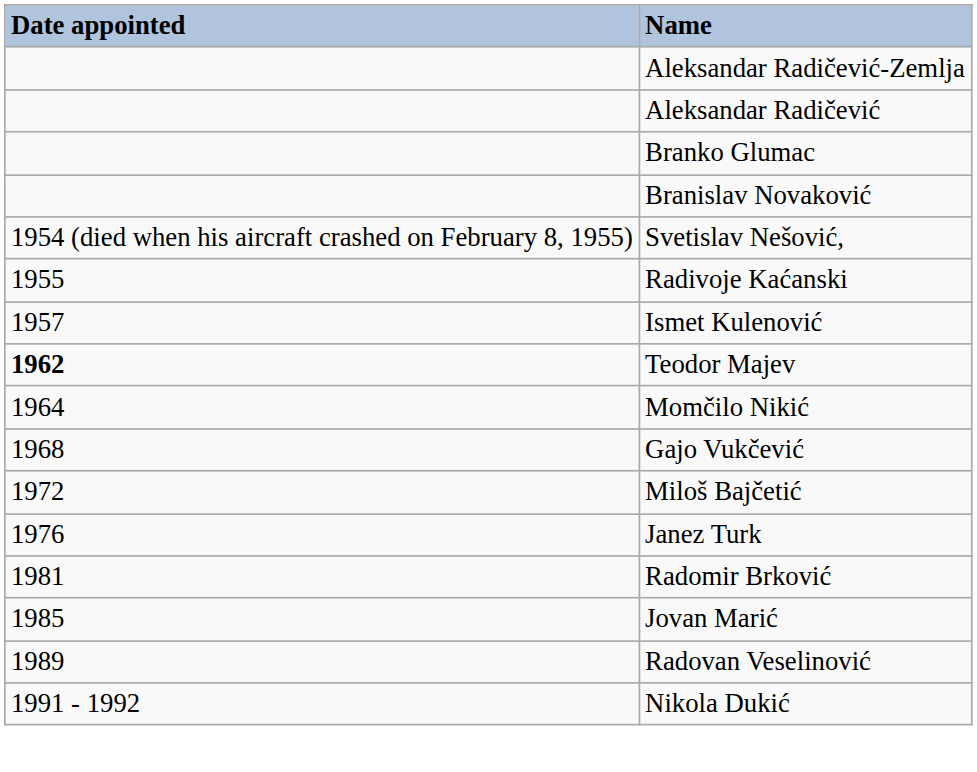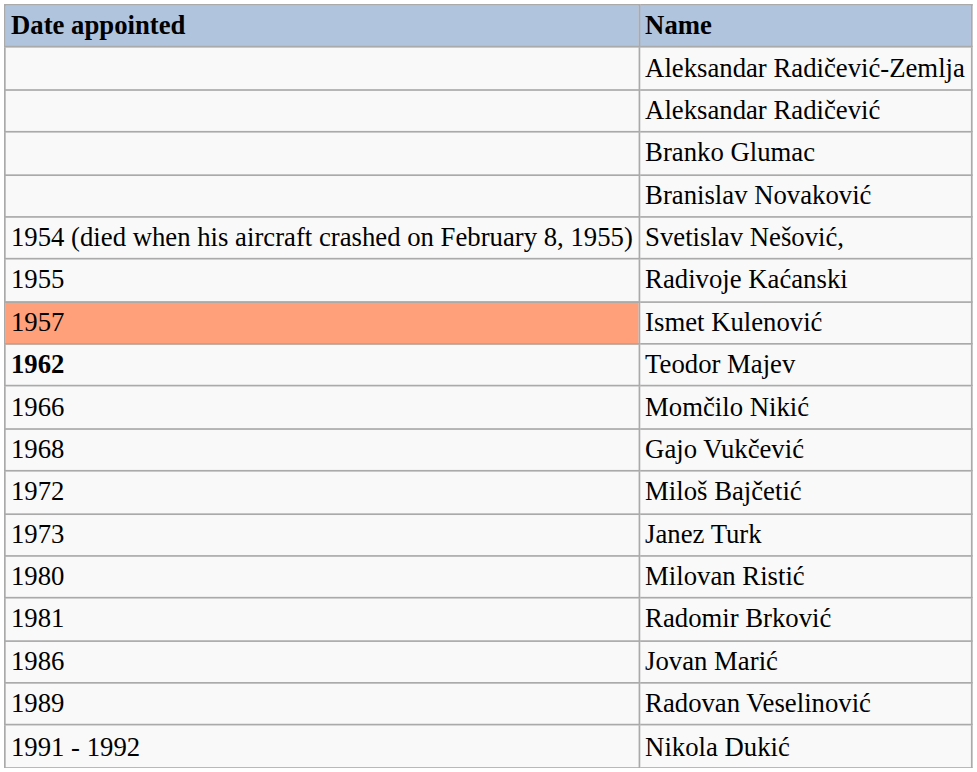 <table class="wikitable">
 <tr>
 <th style="text-align: left; background: #B0C4DE;">Date appointed</th>
 <th style="text-align: left; background: #B0C4DE;">Name</th>
 </tr>
 <tr>
 <td></td>
 <td>Aleksandar Radičević-Zemlja</td>
 </tr>
 <tr>
 <td></td>
 <td>Aleksandar Radičević</td>
 </tr>
 <tr>
 <td></td>
 <td>Branko Glumac</td>
 </tr>
 <tr>
 <td></td>
 <td>Branislav Novaković</td>
 </tr>
 <tr>
 <td>1954 (died when his aircraft crashed on February 8, 1955)</td>
 <td>Svetislav Nešović,</td>
 </tr>
 <tr>
 <td>1955</td>
 <td>Radivoje Kaćanski</td>
 </tr>
 <tr>
-<td>1957</td>
+<td style="background: lightsalmon;">1957</td>
 <td>Ismet Kulenović</td>
 </tr>
 <tr>
 <td><strong>1962</strong></td>
 <td>Teodor Majev</td>
 </tr>
 <tr>
-<td>1964</td>
+<td>1966</td>
 <td>Momčilo Nikić</td>
 </tr>
 <tr>
 <td>1968</td>
 <td>Gajo Vukčević</td>
 </tr>
 <tr>
 <td>1972</td>
 <td>Miloš Bajčetić</td>
 </tr>
 <tr>
-<td>1976</td>
+<td>1973</td>
 <td>Janez Turk</td>
+</tr>
+<tr>
+<td>1980</td>
+<td>Milovan Ristić</td>
 </tr>
 <tr>
 <td>1981</td>
 <td>Radomir Brković</td>
 </tr>
 <tr>
-<td>1985</td>
+<td>1986</td>
 <td>Jovan Marić</td>
 </tr>
 <tr>
 <td>1989</td>
 <td>Radovan Veselinović</td>
 </tr>
 <tr>
 <td>1991 - 1992</td>
 <td>Nikola Dukić</td>
 </tr>
 </table>
